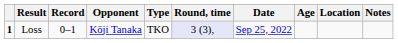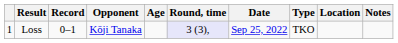 <table class="wikitable" style="text-align:center">
 <tr>
 <th></th>
 <th>Result</th>
 <th>Record</th>
 <th>Opponent</th>
-<th>Type</th>
+<th>Age</th>
 <th>Round, time</th>
 <th>Date</th>
-<th>Age</th>
+<th>Type</th>
 <th>Location</th>
 <th>Notes</th>
 </tr>
 <tr>
-<td><strong>1</strong></td>
+<td>1</td>
 <td>Loss</td>
 <td>0–1</td>
 <td style="text-align:left;"><a href='#'>Kōji Tanaka</a></td>
-<td>TKO</td>
+<td style="text-align:left;"></td>
 <td style="background: lavender;">3 (3), </td>
 <td><a href='#'>Sep 25, 2022</a></td>
-<td style="text-align:left;"></td>
+<td>TKO</td>
 <td style="text-align:left;"></td>
 <td style="text-align:left;"></td>
 </tr>
 </table>
